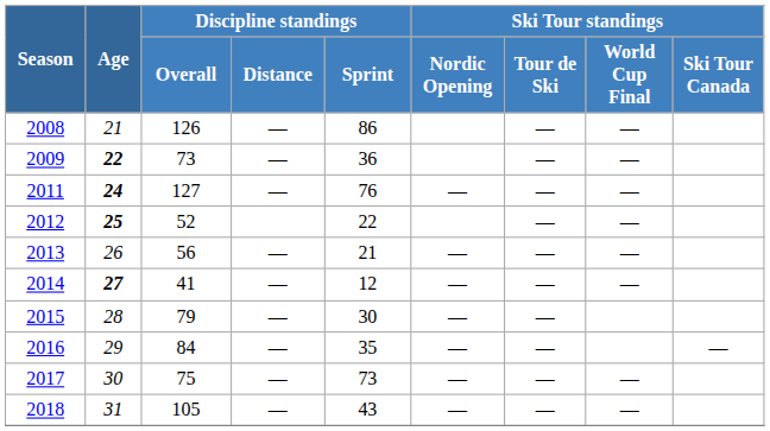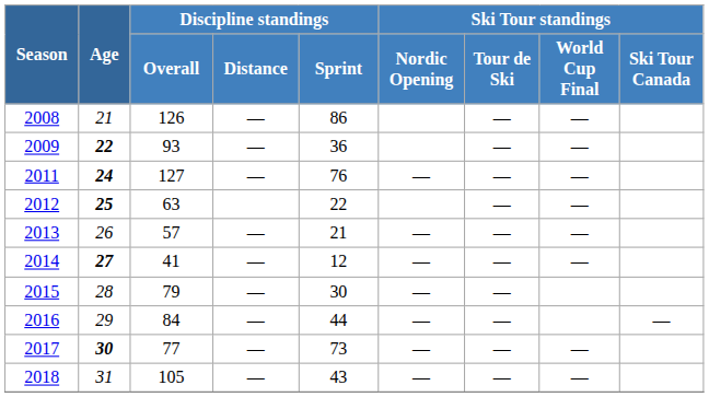 <table class="wikitable" style="font-size:95%; text-align:center; border:grey solid 1px; border-collapse:collapse; background:#ffffff;">
 <tr>
 <th style="background-color:#369; color:white; width:60px;" rowspan="2"> Season </th>
 <th style="background-color:#369; color:white; width:40px;" rowspan="2"> Age </th>
 <th style="background-color:#4180be; color:white;" colspan="3">Discipline standings</th>
 <th style="background-color:#4180be; color:white;" colspan="4">Ski Tour standings</th>
 </tr>
 <tr>
 <th style="background-color:#4180be; color:white; width:75px;">Overall</th>
 <th style="background-color:#4180be; color:white; width:75px;">Distance</th>
 <th style="background-color:#4180be; color:white; width:75px;">Sprint</th>
 <th style="background-color:#4180be; color:white; width:75px;">Nordic<br>Opening</th>
 <th style="background-color:#4180be; color:white; width:75px;">Tour de<br>Ski</th>
 <th style="background-color:#4180be; color:white; width:75px;">World Cup<br>Final</th>
 <th style="background-color:#4180be; color:white; width:75px;">Ski Tour<br>Canada</th>
 </tr>
 <tr>
 <td><a href='#'>2008</a></td>
 <td><em>21</em></td>
 <td>126</td>
 <td>—</td>
 <td>86</td>
 <td></td>
 <td>—</td>
 <td>—</td>
 <td></td>
 </tr>
 <tr>
 <td><a href='#'>2009</a></td>
 <td><strong><em>22</em></strong></td>
-<td>73</td>
+<td>93</td>
 <td>—</td>
 <td>36</td>
 <td></td>
 <td>—</td>
 <td>—</td>
 <td></td>
 </tr>
 <tr>
 <td><a href='#'>2011</a></td>
 <td><strong><em>24</em></strong></td>
 <td>127</td>
 <td>—</td>
 <td>76</td>
 <td>—</td>
 <td>—</td>
 <td>—</td>
 <td></td>
 </tr>
 <tr>
 <td><a href='#'>2012</a></td>
 <td><strong><em>25</em></strong></td>
-<td>52</td>
+<td>63</td>
 <td></td>
 <td>22</td>
 <td></td>
 <td>—</td>
 <td>—</td>
 <td></td>
 </tr>
 <tr>
 <td><a href='#'>2013</a></td>
 <td><em>26</em></td>
-<td>56</td>
+<td>57</td>
 <td>—</td>
 <td>21</td>
 <td>—</td>
 <td>—</td>
 <td>—</td>
 <td></td>
 </tr>
 <tr>
 <td><a href='#'>2014</a></td>
 <td><strong><em>27</em></strong></td>
 <td>41</td>
 <td>—</td>
 <td>12</td>
 <td>—</td>
 <td>—</td>
 <td>—</td>
 <td></td>
 </tr>
 <tr>
 <td><a href='#'>2015</a></td>
 <td><em>28</em></td>
 <td>79</td>
 <td>—</td>
 <td>30</td>
 <td>—</td>
 <td>—</td>
 <td></td>
 <td></td>
 </tr>
 <tr>
 <td><a href='#'>2016</a></td>
 <td><em>29</em></td>
 <td>84</td>
 <td>—</td>
-<td>35</td>
+<td>44</td>
 <td>—</td>
 <td>—</td>
 <td></td>
 <td>—</td>
 </tr>
 <tr>
 <td><a href='#'>2017</a></td>
-<td><em>30</em></td>
-<td>75</td>
+<td><strong><em>30</em></strong></td>
+<td>77</td>
 <td>—</td>
 <td>73</td>
 <td>—</td>
 <td>—</td>
 <td>—</td>
 <td></td>
 </tr>
 <tr>
 <td><a href='#'>2018</a></td>
 <td><em>31</em></td>
 <td>105</td>
 <td>—</td>
 <td>43</td>
 <td>—</td>
 <td>—</td>
 <td>—</td>
 <td></td>
 </tr>
 <tr>
 </tr>
 </table>
